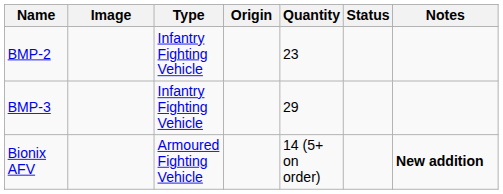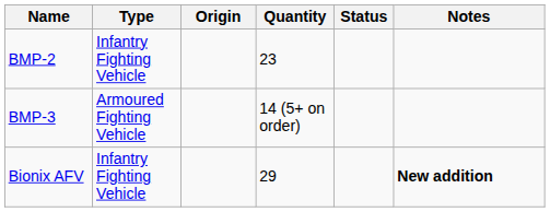 <table class="wikitable" style="width:90%;">
 <tr>
 <th width=14%>Name</th>
-<th width=20%>Image</th>
 <th width=14%>Type</th>
 <th width=12%>Origin</th>
 <th width=10%>Quantity</th>
 <th width=06%>Status</th>
 <th width=24%>Notes</th>
 </tr>
 <tr>
 <td><a href='#'>BMP-2</a></td>
-<td></td>
 <td><a href='#'>Infantry Fighting Vehicle</a></td>
 <td></td>
 <td>23</td>
 <td></td>
 <td></td>
 </tr>
 <tr>
 <td><a href='#'>BMP-3</a></td>
+<td><a href='#'>Armoured Fighting Vehicle</a></td>
 <td></td>
-<td><a href='#'>Infantry Fighting Vehicle</a></td>
-<td></td>
-<td>29</td>
+<td>14 (5+ on order)</td>
 <td></td>
 <td></td>
 </tr>
 <tr>
 <td><a href='#'>Bionix AFV</a></td>
+<td><a href='#'>Infantry Fighting Vehicle</a></td>
 <td></td>
-<td><a href='#'>Armoured Fighting Vehicle</a></td>
-<td></td>
-<td>14 (5+ on order)</td>
+<td>29</td>
 <td></td>
 <td><strong>New addition </strong></td>
 </tr>
 </table>
